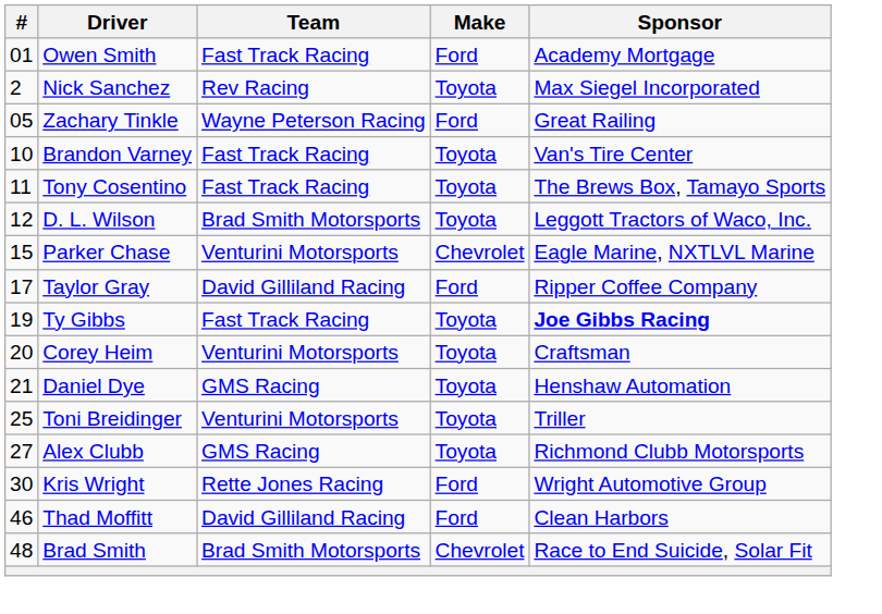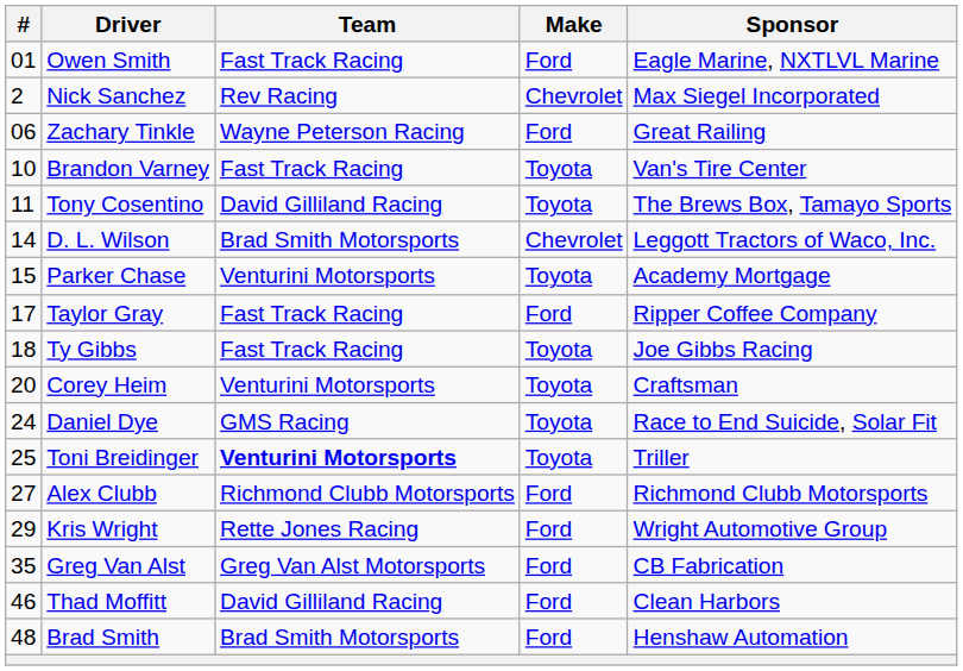 <table class="wikitable" style="font-size:95%">
 <tr>
 <th>#</th>
 <th>Driver</th>
 <th>Team</th>
 <th>Make</th>
 <th>Sponsor</th>
 </tr>
 <tr>
 <td>01</td>
 <td><a href='#'>Owen Smith</a></td>
 <td><a href='#'>Fast Track Racing</a></td>
 <td><a href='#'>Ford</a></td>
-<td><a href='#'>Academy Mortgage</a></td>
+<td><a href='#'>Eagle Marine</a>, <a href='#'>NXTLVL Marine</a></td>
 </tr>
 <tr>
 <td>2</td>
 <td><a href='#'>Nick Sanchez</a></td>
 <td><a href='#'>Rev Racing</a></td>
-<td><a href='#'>Toyota</a></td>
+<td><a href='#'>Chevrolet</a></td>
 <td><a href='#'>Max Siegel Incorporated</a></td>
 </tr>
 <tr>
-<td>05</td>
+<td>06</td>
 <td><a href='#'>Zachary Tinkle</a></td>
 <td><a href='#'>Wayne Peterson Racing</a></td>
 <td><a href='#'>Ford</a></td>
 <td><a href='#'>Great Railing</a></td>
 </tr>
 <tr>
 <td>10</td>
 <td><a href='#'>Brandon Varney</a></td>
 <td><a href='#'>Fast Track Racing</a></td>
 <td><a href='#'>Toyota</a></td>
 <td><a href='#'>Van's Tire Center</a></td>
 </tr>
 <tr>
 <td>11</td>
 <td><a href='#'>Tony Cosentino</a></td>
-<td><a href='#'>Fast Track Racing</a></td>
+<td><a href='#'>David Gilliland Racing</a></td>
 <td><a href='#'>Toyota</a></td>
 <td><a href='#'>The Brews Box</a>, <a href='#'>Tamayo Sports</a></td>
 </tr>
 <tr>
-<td>12</td>
+<td>14</td>
 <td><a href='#'>D. L. Wilson</a></td>
 <td><a href='#'>Brad Smith Motorsports</a></td>
-<td><a href='#'>Toyota</a></td>
+<td><a href='#'>Chevrolet</a></td>
 <td><a href='#'>Leggott Tractors of Waco, Inc.</a></td>
 </tr>
 <tr>
 <td>15</td>
 <td><a href='#'>Parker Chase</a></td>
 <td><a href='#'>Venturini Motorsports</a></td>
-<td><a href='#'>Chevrolet</a></td>
-<td><a href='#'>Eagle Marine</a>, <a href='#'>NXTLVL Marine</a></td>
+<td><a href='#'>Toyota</a></td>
+<td><a href='#'>Academy Mortgage</a></td>
 </tr>
 <tr>
 <td>17</td>
 <td><a href='#'>Taylor Gray</a></td>
-<td><a href='#'>David Gilliland Racing</a></td>
+<td><a href='#'>Fast Track Racing</a></td>
 <td><a href='#'>Ford</a></td>
 <td><a href='#'>Ripper Coffee Company</a></td>
 </tr>
 <tr>
-<td>19</td>
+<td>18</td>
 <td><a href='#'>Ty Gibbs</a></td>
 <td><a href='#'>Fast Track Racing</a></td>
 <td><a href='#'>Toyota</a></td>
-<td><strong><a href='#'>Joe Gibbs Racing</a></strong></td>
+<td><a href='#'>Joe Gibbs Racing</a></td>
 </tr>
 <tr>
 <td>20</td>
 <td><a href='#'>Corey Heim</a></td>
 <td><a href='#'>Venturini Motorsports</a></td>
 <td><a href='#'>Toyota</a></td>
 <td><a href='#'>Craftsman</a></td>
 </tr>
 <tr>
-<td>21</td>
+<td>24</td>
 <td><a href='#'>Daniel Dye</a></td>
 <td><a href='#'>GMS Racing</a></td>
 <td><a href='#'>Toyota</a></td>
-<td><a href='#'>Henshaw Automation</a></td>
+<td><a href='#'>Race to End Suicide</a>, <a href='#'>Solar Fit</a></td>
 </tr>
 <tr>
 <td>25</td>
 <td><a href='#'>Toni Breidinger</a></td>
-<td><a href='#'>Venturini Motorsports</a></td>
+<td><strong><a href='#'>Venturini Motorsports</a></strong></td>
 <td><a href='#'>Toyota</a></td>
 <td><a href='#'>Triller</a></td>
 </tr>
 <tr>
 <td>27</td>
 <td><a href='#'>Alex Clubb</a></td>
-<td><a href='#'>GMS Racing</a></td>
-<td><a href='#'>Toyota</a></td>
+<td><a href='#'>Richmond Clubb Motorsports</a></td>
+<td><a href='#'>Ford</a></td>
 <td><a href='#'>Richmond Clubb Motorsports</a></td>
 </tr>
 <tr>
-<td>30</td>
+<td>29</td>
 <td><a href='#'>Kris Wright</a></td>
 <td><a href='#'>Rette Jones Racing</a></td>
 <td><a href='#'>Ford</a></td>
 <td><a href='#'>Wright Automotive Group</a></td>
+</tr>
+<tr>
+<td>35</td>
+<td><a href='#'>Greg Van Alst</a></td>
+<td><a href='#'>Greg Van Alst Motorsports</a></td>
+<td><a href='#'>Ford</a></td>
+<td><a href='#'>CB Fabrication</a></td>
 </tr>
 <tr>
 <td>46</td>
 <td><a href='#'>Thad Moffitt</a></td>
 <td><a href='#'>David Gilliland Racing</a></td>
 <td><a href='#'>Ford</a></td>
 <td><a href='#'>Clean Harbors</a></td>
 </tr>
 <tr>
 <td>48</td>
 <td><a href='#'>Brad Smith</a></td>
 <td><a href='#'>Brad Smith Motorsports</a></td>
-<td><a href='#'>Chevrolet</a></td>
-<td><a href='#'>Race to End Suicide</a>, <a href='#'>Solar Fit</a></td>
+<td><a href='#'>Ford</a></td>
+<td><a href='#'>Henshaw Automation</a></td>
 </tr>
 <tr>
 <th colspan="5"></th>
 </tr>
 </table>
